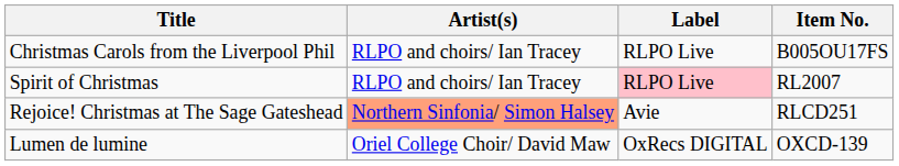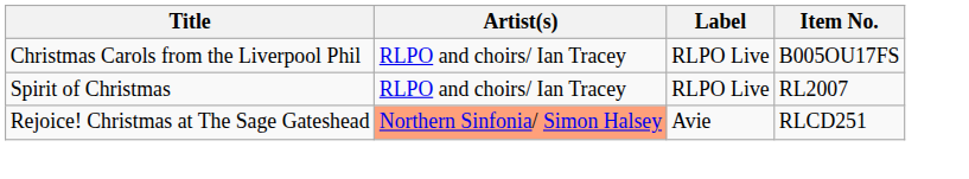 <table class="wikitable">
 <tr>
 <th>Title</th>
 <th>Artist(s)</th>
 <th>Label</th>
 <th>Item No.</th>
 </tr>
 <tr>
 <td>Christmas Carols from the Liverpool Phil</td>
 <td><a href='#'>RLPO</a> and choirs/ Ian Tracey</td>
 <td>RLPO Live</td>
 <td>B005OU17FS</td>
 </tr>
 <tr>
 <td>Spirit of Christmas</td>
 <td><a href='#'>RLPO</a> and choirs/ Ian Tracey</td>
-<td style="background: pink;">RLPO Live</td>
+<td>RLPO Live</td>
 <td>RL2007</td>
 </tr>
 <tr>
 <td>Rejoice! Christmas at The Sage Gateshead</td>
 <td style="background: lightsalmon;"><a href='#'>Northern Sinfonia</a>/ <a href='#'>Simon Halsey</a></td>
 <td>Avie</td>
 <td>RLCD251</td>
 </tr>
-<tr>
-<td>Lumen de lumine</td>
-<td><a href='#'>Oriel College</a> Choir/ David Maw</td>
-<td>OxRecs DIGITAL</td>
-<td>OXCD-139</td>
-</tr>
 </table>
